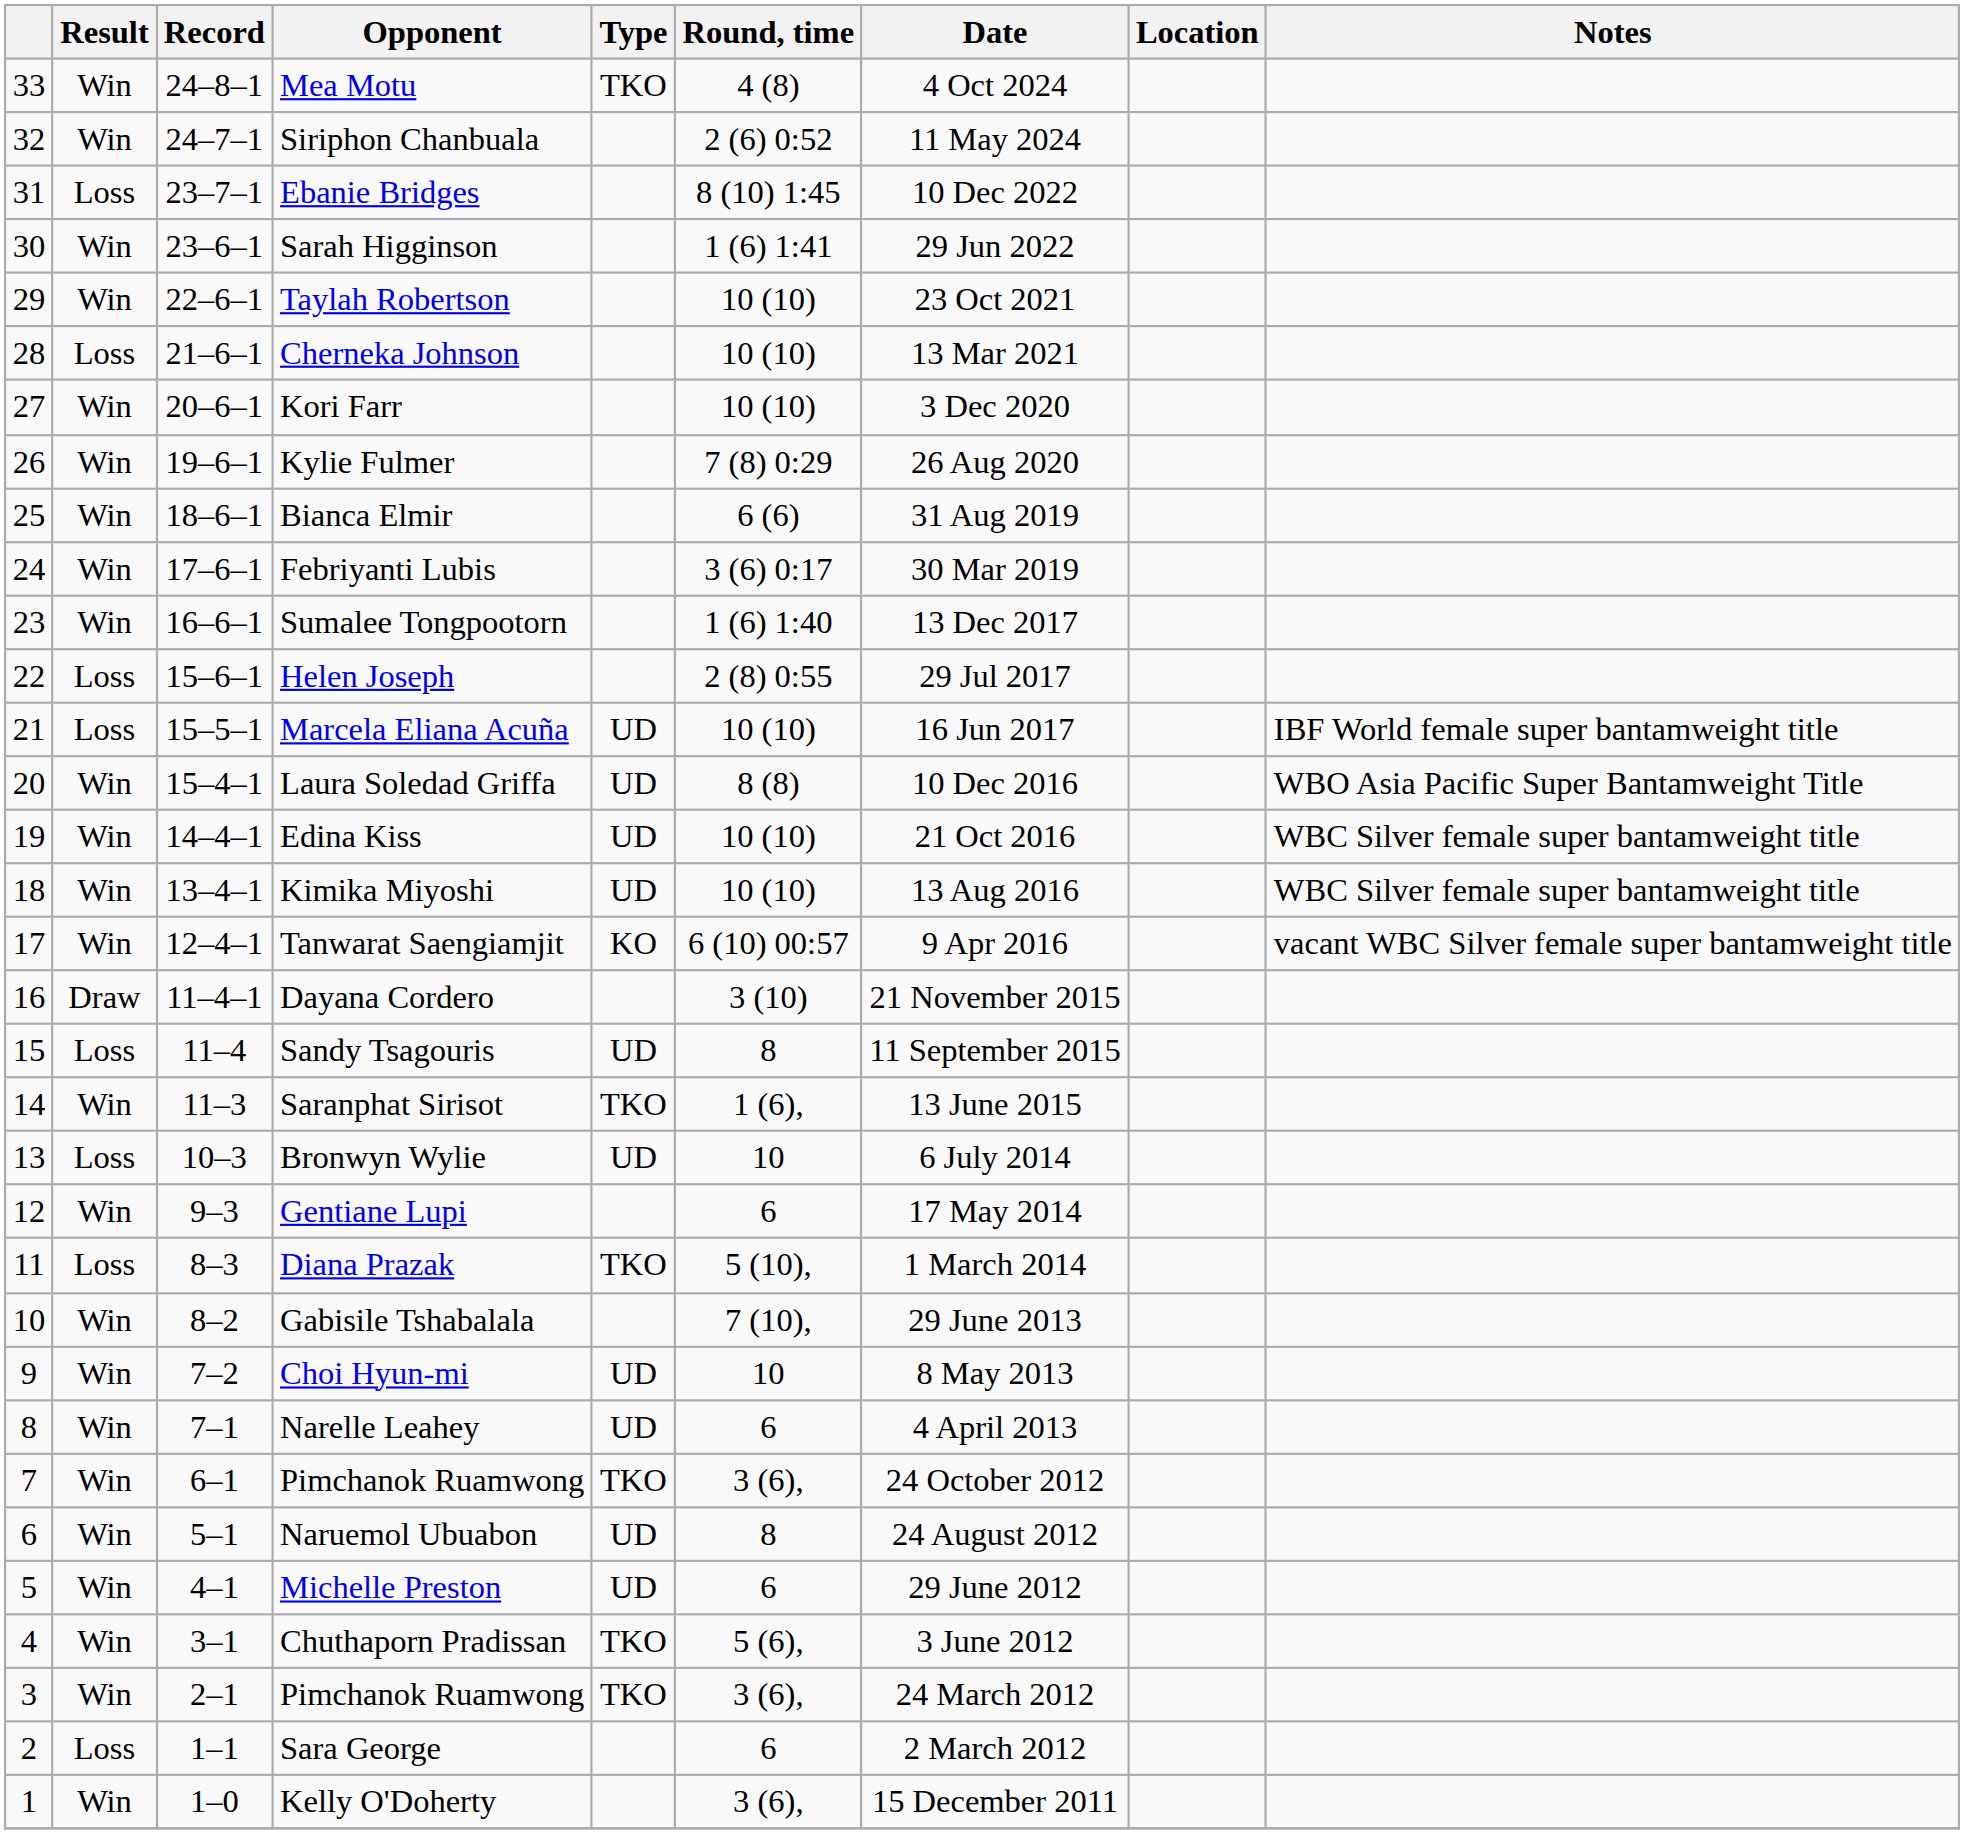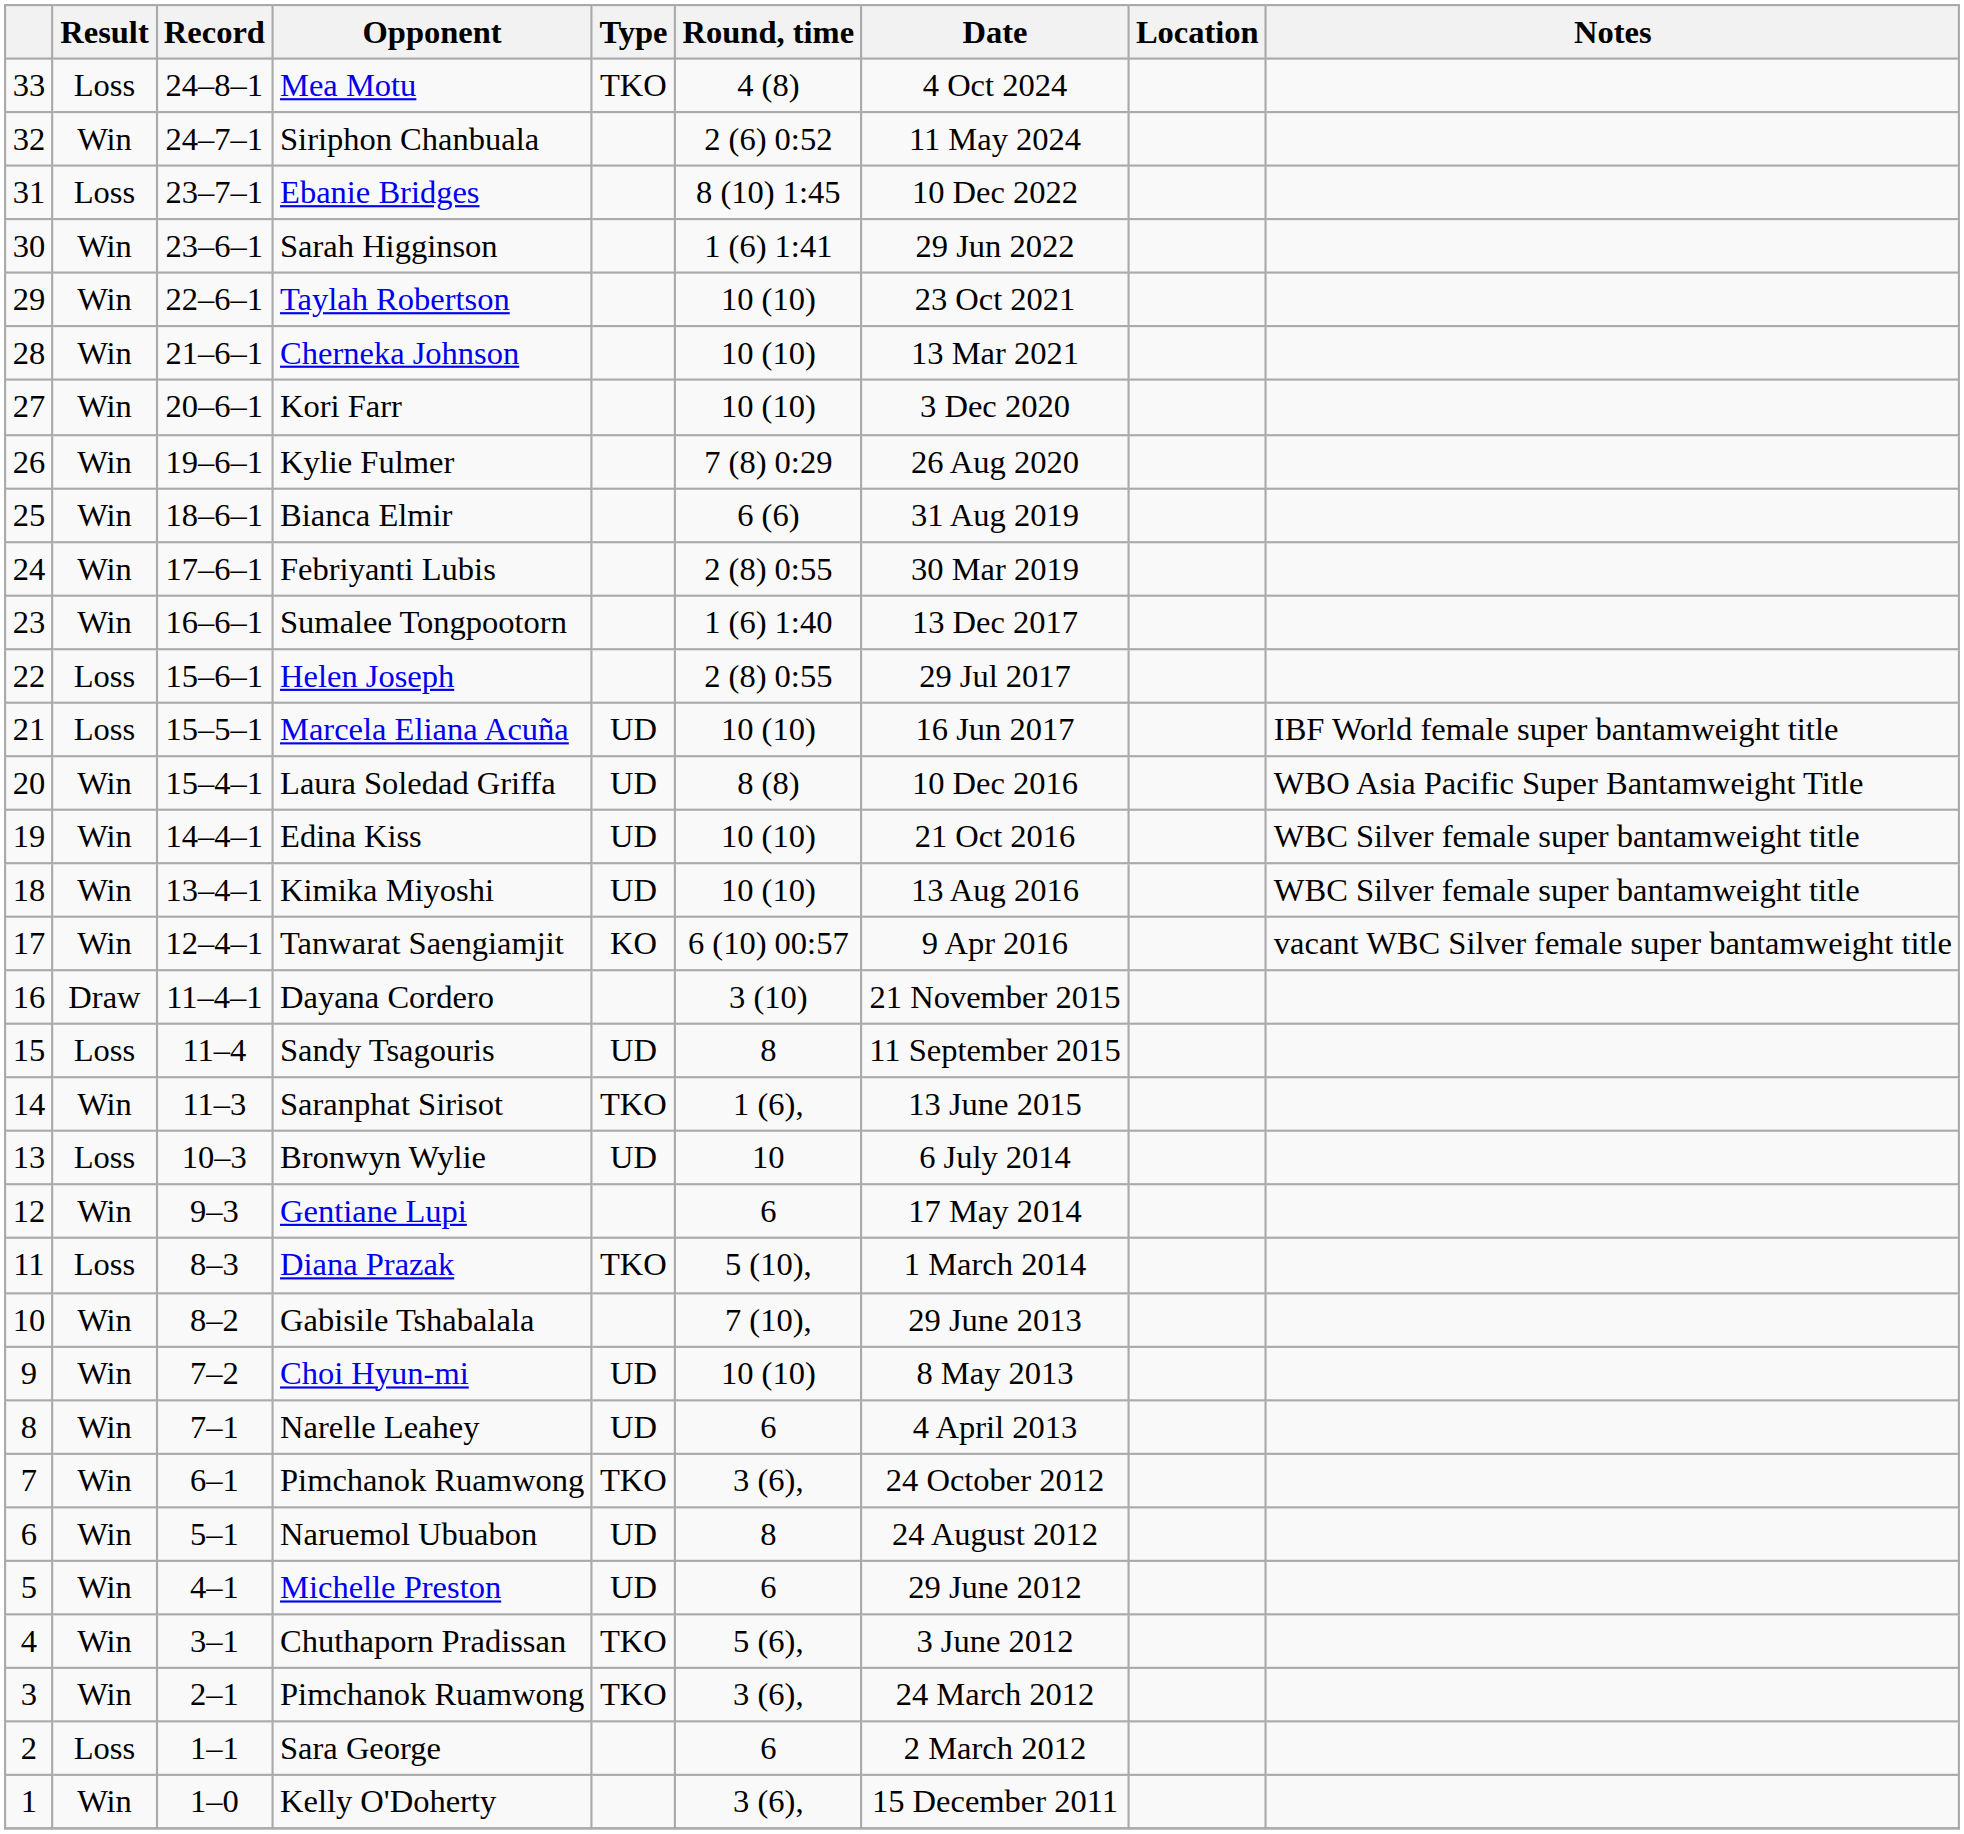 <table class="wikitable" style="text-align:center; font-size:95%">
 <tr>
 <th></th>
 <th>Result</th>
 <th>Record</th>
 <th>Opponent</th>
 <th>Type</th>
 <th>Round, time</th>
 <th>Date</th>
 <th>Location</th>
 <th>Notes</th>
 </tr>
 <tr>
 <td>33</td>
-<td>Win</td>
+<td>Loss</td>
 <td>24–8–1</td>
 <td style="text-align:left;"> <a href='#'>Mea Motu</a></td>
 <td>TKO</td>
 <td>4 (8) </td>
 <td>4 Oct 2024</td>
 <td style="text-align:left;"></td>
 <td></td>
 </tr>
 <tr>
 <td>32</td>
 <td>Win</td>
 <td>24–7–1</td>
 <td style="text-align:left;"> Siriphon Chanbuala</td>
 <td></td>
 <td>2 (6) 0:52</td>
 <td>11 May 2024</td>
 <td style="text-align:left;"></td>
 <td></td>
 </tr>
 <tr>
 <td>31</td>
 <td>Loss</td>
 <td>23–7–1</td>
 <td style="text-align:left;"> <a href='#'>Ebanie Bridges</a></td>
 <td></td>
 <td>8 (10) 1:45</td>
 <td>10 Dec 2022</td>
 <td style="text-align:left;"></td>
 <td style="text-align:left;"></td>
 </tr>
 <tr>
 <td>30</td>
 <td>Win</td>
 <td>23–6–1</td>
 <td style="text-align:left;"> Sarah Higginson</td>
 <td></td>
 <td>1 (6) 1:41</td>
 <td>29 Jun 2022</td>
 <td style="text-align:left;"></td>
 <td></td>
 </tr>
 <tr>
 <td>29</td>
 <td>Win</td>
 <td>22–6–1</td>
 <td style="text-align:left;"> <a href='#'>Taylah Robertson</a></td>
 <td></td>
 <td>10 (10)</td>
 <td>23 Oct 2021</td>
 <td style="text-align:left;"></td>
 <td style="text-align:left;"></td>
 </tr>
 <tr>
 <td>28</td>
-<td>Loss</td>
+<td>Win</td>
 <td>21–6–1</td>
 <td style="text-align:left;"> <a href='#'>Cherneka Johnson</a></td>
 <td></td>
 <td>10 (10)</td>
 <td>13 Mar 2021</td>
 <td style="text-align:left;"></td>
 <td style="text-align:left;"></td>
 </tr>
 <tr>
 <td>27</td>
 <td>Win</td>
 <td>20–6–1</td>
 <td style="text-align:left;"> Kori Farr</td>
 <td></td>
 <td>10 (10)</td>
 <td>3 Dec 2020</td>
 <td style="text-align:left;"></td>
 <td style="text-align:left;"></td>
 </tr>
 <tr>
 <td>26</td>
 <td>Win</td>
 <td>19–6–1</td>
 <td style="text-align:left;"> Kylie Fulmer</td>
 <td></td>
 <td>7 (8) 0:29</td>
 <td>26 Aug 2020</td>
 <td style="text-align:left;"></td>
 <td style="text-align:left;"></td>
 </tr>
 <tr>
 <td>25</td>
 <td>Win</td>
 <td>18–6–1</td>
 <td style="text-align:left;"> Bianca Elmir</td>
 <td></td>
 <td>6 (6)</td>
 <td>31 Aug 2019</td>
 <td style="text-align:left;"></td>
 <td></td>
 </tr>
 <tr>
 <td>24</td>
 <td>Win</td>
 <td>17–6–1</td>
 <td style="text-align:left;"> 	Febriyanti Lubis</td>
 <td></td>
-<td>3 (6) 0:17</td>
+<td>2 (8) 0:55</td>
 <td>30 Mar 2019</td>
 <td style="text-align:left;"></td>
 <td></td>
 </tr>
 <tr>
 <td>23</td>
 <td>Win</td>
 <td>16–6–1</td>
 <td style="text-align:left;"> Sumalee Tongpootorn</td>
 <td></td>
 <td>1 (6) 1:40</td>
 <td>13 Dec 2017</td>
 <td style="text-align:left;"></td>
 <td></td>
 </tr>
 <tr>
 <td>22</td>
 <td>Loss</td>
 <td>15–6–1</td>
 <td style="text-align:left;"> <a href='#'>Helen Joseph</a></td>
 <td></td>
 <td>2 (8) 0:55</td>
 <td>29 Jul 2017</td>
 <td style="text-align:left;"></td>
 <td></td>
 </tr>
 <tr>
 <td>21</td>
 <td>Loss</td>
 <td>15–5–1</td>
 <td style="text-align:left;"> <a href='#'>Marcela Eliana Acuña</a></td>
 <td>UD</td>
 <td>10 (10)</td>
 <td>16 Jun 2017</td>
 <td style="text-align:left;"></td>
 <td style="text-align:left;">IBF World female super bantamweight title</td>
 </tr>
 <tr>
 <td>20</td>
 <td>Win</td>
 <td>15–4–1</td>
 <td style="text-align:left;"> Laura Soledad Griffa</td>
 <td>UD</td>
 <td>8 (8)</td>
 <td>10 Dec 2016</td>
 <td style="text-align:left;"></td>
 <td style="text-align:left;">WBO Asia Pacific Super Bantamweight Title</td>
 </tr>
 <tr>
 <td>19</td>
 <td>Win</td>
 <td>14–4–1</td>
 <td style="text-align:left;"> Edina Kiss</td>
 <td>UD</td>
 <td>10 (10)</td>
 <td>21 Oct 2016</td>
 <td style="text-align:left;"></td>
 <td style="text-align:left;">WBC Silver female super bantamweight title</td>
 </tr>
 <tr>
 <td>18</td>
 <td>Win</td>
 <td>13–4–1</td>
 <td style="text-align:left;"> Kimika Miyoshi</td>
 <td>UD</td>
 <td>10 (10)</td>
 <td>13 Aug 2016</td>
 <td style="text-align:left;"></td>
 <td style="text-align:left;">WBC Silver female super bantamweight title</td>
 </tr>
 <tr>
 <td>17</td>
 <td>Win</td>
 <td>12–4–1</td>
 <td style="text-align:left;"> Tanwarat Saengiamjit</td>
 <td>KO</td>
 <td>6 (10) 00:57</td>
 <td>9 Apr 2016</td>
 <td style="text-align:left;"></td>
 <td style="text-align:left;">vacant WBC Silver female super bantamweight title</td>
 </tr>
 <tr>
 <td>16</td>
 <td>Draw</td>
 <td>11–4–1</td>
 <td style="text-align:left;"> Dayana Cordero</td>
 <td></td>
 <td>3 (10)</td>
 <td>21 November 2015</td>
 <td style="text-align:left;"></td>
 <td style="text-align:left;"></td>
 </tr>
 <tr>
 <td>15</td>
 <td>Loss</td>
 <td>11–4</td>
 <td style="text-align:left;"> Sandy Tsagouris</td>
 <td>UD</td>
 <td>8</td>
 <td>11 September 2015</td>
 <td style="text-align:left;"></td>
 <td style="text-align:left;"></td>
 </tr>
 <tr>
 <td>14</td>
 <td>Win</td>
 <td>11–3</td>
 <td style="text-align:left;"> Saranphat Sirisot</td>
 <td>TKO</td>
 <td>1 (6), </td>
 <td>13 June 2015</td>
 <td style="text-align:left;"></td>
 <td style="text-align:left;"></td>
 </tr>
 <tr>
 <td>13</td>
 <td>Loss</td>
 <td>10–3</td>
 <td style="text-align:left;"> Bronwyn Wylie</td>
 <td>UD</td>
 <td>10</td>
 <td>6 July 2014</td>
 <td style="text-align:left;"></td>
 <td style="text-align:left;"></td>
 </tr>
 <tr>
 <td>12</td>
 <td>Win</td>
 <td>9–3</td>
 <td style="text-align:left;"> <a href='#'>Gentiane Lupi</a></td>
 <td></td>
 <td>6</td>
 <td>17 May 2014</td>
 <td style="text-align:left;"></td>
 <td style="text-align:left;"></td>
 </tr>
 <tr>
 <td>11</td>
 <td>Loss</td>
 <td>8–3</td>
 <td style="text-align:left;"> <a href='#'>Diana Prazak</a></td>
 <td>TKO</td>
 <td>5 (10), </td>
 <td>1 March 2014</td>
 <td style="text-align:left;"></td>
 <td style="text-align:left;"></td>
 </tr>
 <tr>
 <td>10</td>
 <td>Win</td>
 <td>8–2</td>
 <td style="text-align:left;"> Gabisile Tshabalala</td>
 <td></td>
 <td>7 (10), </td>
 <td>29 June 2013</td>
 <td style="text-align:left;"></td>
 <td style="text-align:left;"></td>
 </tr>
 <tr>
 <td>9</td>
 <td>Win</td>
 <td>7–2</td>
 <td style="text-align:left;"> <a href='#'>Choi Hyun-mi</a></td>
 <td>UD</td>
-<td>10</td>
+<td>10 (10)</td>
 <td>8 May 2013</td>
 <td style="text-align:left;"></td>
 <td style="text-align:left;"></td>
 </tr>
 <tr>
 <td>8</td>
 <td>Win</td>
 <td>7–1</td>
 <td style="text-align:left;"> Narelle Leahey</td>
 <td>UD</td>
 <td>6</td>
 <td>4 April 2013</td>
 <td style="text-align:left;"></td>
 <td style="text-align:left;"></td>
 </tr>
 <tr>
 <td>7</td>
 <td>Win</td>
 <td>6–1</td>
 <td style="text-align:left;"> Pimchanok Ruamwong</td>
 <td>TKO</td>
 <td>3 (6), </td>
 <td>24 October 2012</td>
 <td style="text-align:left;"></td>
 <td style="text-align:left;"></td>
 </tr>
 <tr>
 <td>6</td>
 <td>Win</td>
 <td>5–1</td>
 <td style="text-align:left;"> Naruemol Ubuabon</td>
 <td>UD</td>
 <td>8</td>
 <td>24 August 2012</td>
 <td style="text-align:left;"></td>
 <td style="text-align:left;"></td>
 </tr>
 <tr>
 <td>5</td>
 <td>Win</td>
 <td>4–1</td>
 <td style="text-align:left;"> <a href='#'>Michelle Preston</a></td>
 <td>UD</td>
 <td>6</td>
 <td>29 June 2012</td>
 <td style="text-align:left;"></td>
 <td style="text-align:left;"></td>
 </tr>
 <tr>
 <td>4</td>
 <td>Win</td>
 <td>3–1</td>
 <td style="text-align:left;"> Chuthaporn Pradissan</td>
 <td>TKO</td>
 <td>5 (6), </td>
 <td>3 June 2012</td>
 <td style="text-align:left;"></td>
 <td style="text-align:left;"></td>
 </tr>
 <tr>
 <td>3</td>
 <td>Win</td>
 <td>2–1</td>
 <td style="text-align:left;"> Pimchanok Ruamwong</td>
 <td>TKO</td>
 <td>3 (6), </td>
 <td>24 March 2012</td>
 <td style="text-align:left;"></td>
 <td style="text-align:left;"></td>
 </tr>
 <tr>
 <td>2</td>
 <td>Loss</td>
 <td>1–1</td>
 <td style="text-align:left;"> Sara George</td>
 <td></td>
 <td>6</td>
 <td>2 March 2012</td>
 <td style="text-align:left;"></td>
 <td style="text-align:left;"></td>
 </tr>
 <tr>
 <td>1</td>
 <td>Win</td>
 <td>1–0</td>
 <td style="text-align:left;"> Kelly O'Doherty</td>
 <td></td>
 <td>3 (6), </td>
 <td>15 December 2011</td>
 <td style="text-align:left;"></td>
 <td style="text-align:left;"></td>
 </tr>
 <tr>
 </tr>
 </table>
